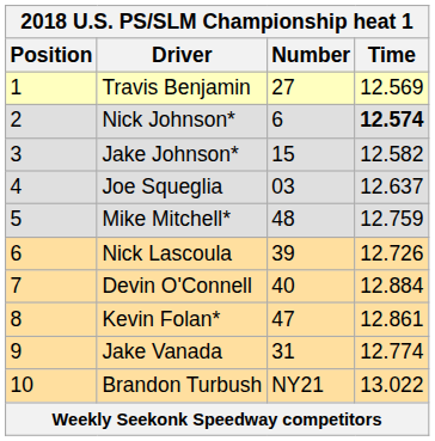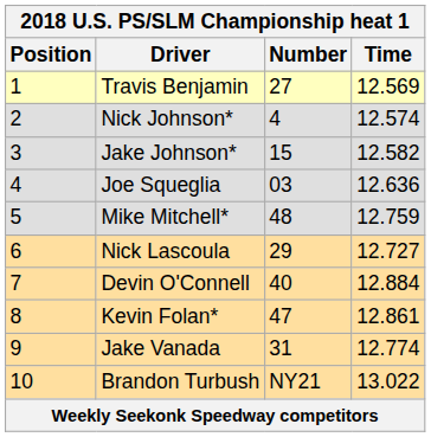 <table class="wikitable mw-collapsible mw-collapsed">
 <tr>
 <th colspan="4">2018 U.S. PS/SLM Championship heat 1</th>
 </tr>
 <tr>
 <th>Position</th>
 <th>Driver</th>
 <th>Number</th>
 <th>Time</th>
 </tr>
 <tr style="background-color:#FFFFBF">
 <td>1</td>
 <td>Travis Benjamin</td>
 <td>27</td>
 <td>12.569</td>
 </tr>
 <tr style="background-color:#DFDFDF">
 <td>2</td>
 <td>Nick Johnson*</td>
-<td>6</td>
-<td><strong>12.574</strong></td>
+<td>4</td>
+<td>12.574</td>
 </tr>
 <tr style="background-color:#DFDFDF">
 <td>3</td>
 <td>Jake Johnson*</td>
 <td>15</td>
 <td>12.582</td>
 </tr>
 <tr style="background-color:#DFDFDF">
 <td>4</td>
 <td>Joe Squeglia</td>
 <td>03</td>
-<td>12.637</td>
+<td>12.636</td>
 </tr>
 <tr style="background-color:#DFDFDF">
 <td>5</td>
 <td>Mike Mitchell*</td>
 <td>48</td>
 <td>12.759</td>
 </tr>
 <tr style="background-color:#FFDF9F">
 <td>6</td>
 <td>Nick Lascoula</td>
-<td>39</td>
-<td>12.726</td>
+<td>29</td>
+<td>12.727</td>
 </tr>
 <tr style="background-color:#FFDF9F">
 <td>7</td>
 <td>Devin O'Connell</td>
 <td>40</td>
 <td>12.884</td>
 </tr>
 <tr style="background-color:#FFDF9F">
 <td>8</td>
 <td>Kevin Folan*</td>
 <td>47</td>
 <td>12.861</td>
 </tr>
 <tr style="background-color:#FFDF9F">
 <td>9</td>
 <td>Jake Vanada</td>
 <td>31</td>
 <td>12.774</td>
 </tr>
 <tr style="background-color:#FFDF9F">
 <td>10</td>
 <td>Brandon Turbush</td>
 <td>NY21</td>
 <td>13.022</td>
 </tr>
 <tr>
 <th colspan="4"><small>Weekly Seekonk Speedway competitors</small></th>
 </tr>
 </table>
